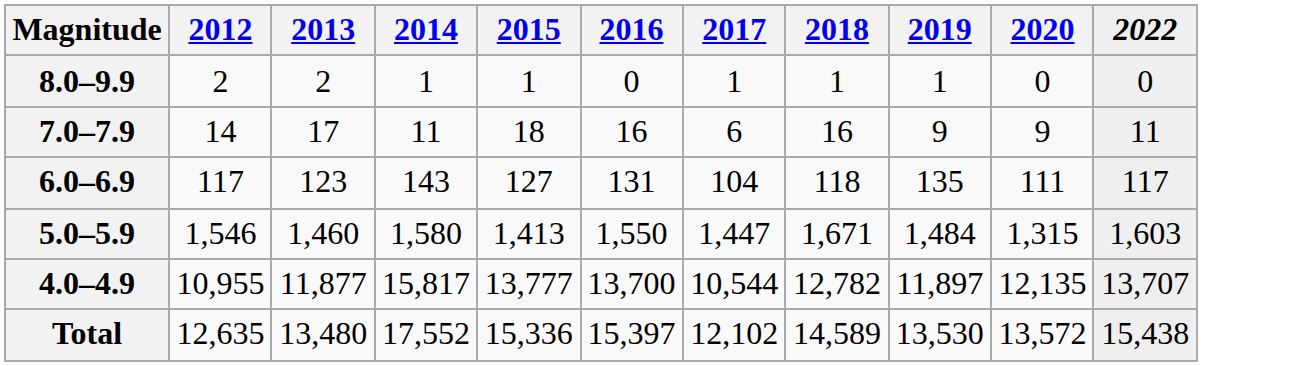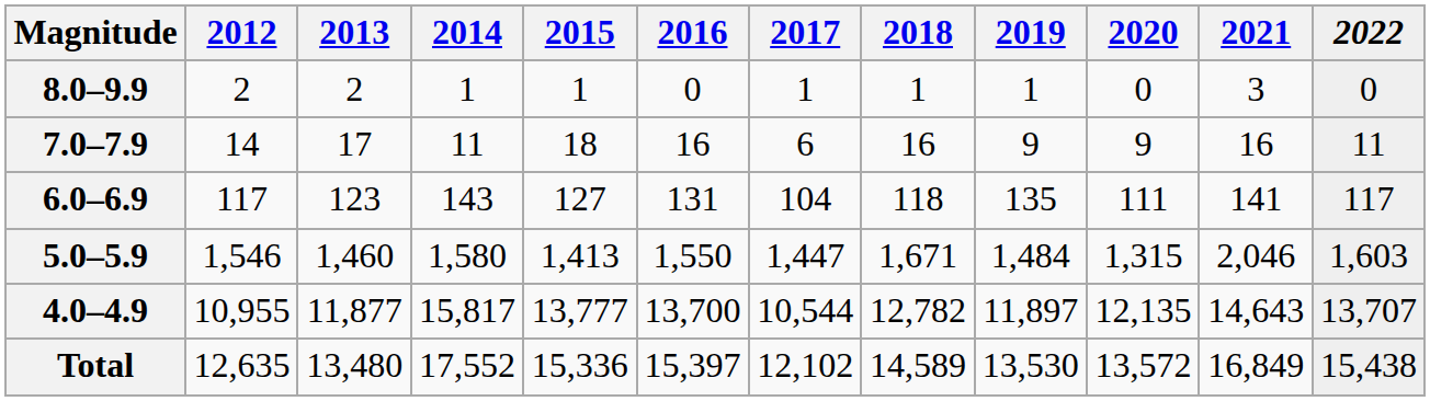 <table class="wikitable" style="text-align:center">
 <tr>
 <th>Magnitude</th>
 <th><a href='#'>2012</a></th>
 <th><a href='#'>2013</a></th>
 <th><a href='#'>2014</a></th>
 <th><a href='#'>2015</a></th>
 <th><a href='#'>2016</a></th>
 <th><a href='#'>2017</a></th>
 <th><a href='#'>2018</a></th>
 <th><a href='#'>2019</a></th>
 <th><a href='#'>2020</a></th>
+<th><a href='#'>2021</a></th>
 <th style="background:#efefef;"><em>2022</em></th>
 </tr>
 <tr>
 <th>8.0–9.9</th>
 <td>2</td>
 <td>2</td>
 <td>1</td>
 <td>1</td>
 <td>0</td>
 <td>1</td>
 <td>1</td>
 <td>1</td>
 <td>0</td>
+<td>3</td>
 <td style="background:#efefef;">0</td>
 </tr>
 <tr>
 <th>7.0–7.9</th>
 <td>14</td>
 <td>17</td>
 <td>11</td>
 <td>18</td>
 <td>16</td>
 <td>6</td>
 <td>16</td>
 <td>9</td>
 <td>9</td>
+<td>16</td>
 <td style="background:#efefef;">11</td>
 </tr>
 <tr>
 <th>6.0–6.9</th>
 <td>117</td>
 <td>123</td>
 <td>143</td>
 <td>127</td>
 <td>131</td>
 <td>104</td>
 <td>118</td>
 <td>135</td>
 <td>111</td>
+<td>141</td>
 <td style="background:#efefef;">117</td>
 </tr>
 <tr>
 <th>5.0–5.9</th>
 <td>1,546</td>
 <td>1,460</td>
 <td>1,580</td>
 <td>1,413</td>
 <td>1,550</td>
 <td>1,447</td>
 <td>1,671</td>
 <td>1,484</td>
 <td>1,315</td>
+<td>2,046</td>
 <td style="background:#efefef;">1,603</td>
 </tr>
 <tr>
 <th>4.0–4.9</th>
 <td>10,955</td>
 <td>11,877</td>
 <td>15,817</td>
 <td>13,777</td>
 <td>13,700</td>
 <td>10,544</td>
 <td>12,782</td>
 <td>11,897</td>
 <td>12,135</td>
+<td>14,643</td>
 <td style="background:#efefef;">13,707</td>
 </tr>
 <tr>
 <th>Total</th>
 <td>12,635</td>
 <td>13,480</td>
 <td>17,552</td>
 <td>15,336</td>
 <td>15,397</td>
 <td>12,102</td>
 <td>14,589</td>
 <td>13,530</td>
 <td>13,572</td>
+<td>16,849</td>
 <td style="background:#efefef;">15,438</td>
 </tr>
 </table>
